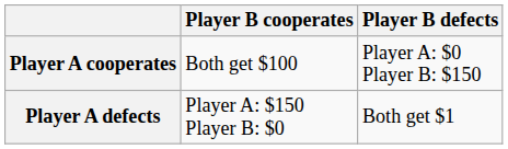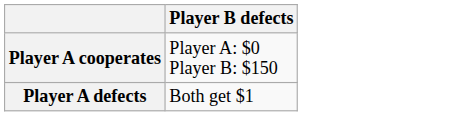 <table class="wikitable">
 <tr>
 <th></th>
-<th>Player B cooperates</th>
 <th>Player B defects</th>
 </tr>
 <tr>
 <th>Player A cooperates</th>
-<td>Both get $100</td>
 <td>Player A: $0 <br>Player B: $150</td>
 </tr>
 <tr>
 <th>Player A defects</th>
-<td>Player A: $150<br> Player B: $0</td>
 <td>Both get $1</td>
 </tr>
 </table>
